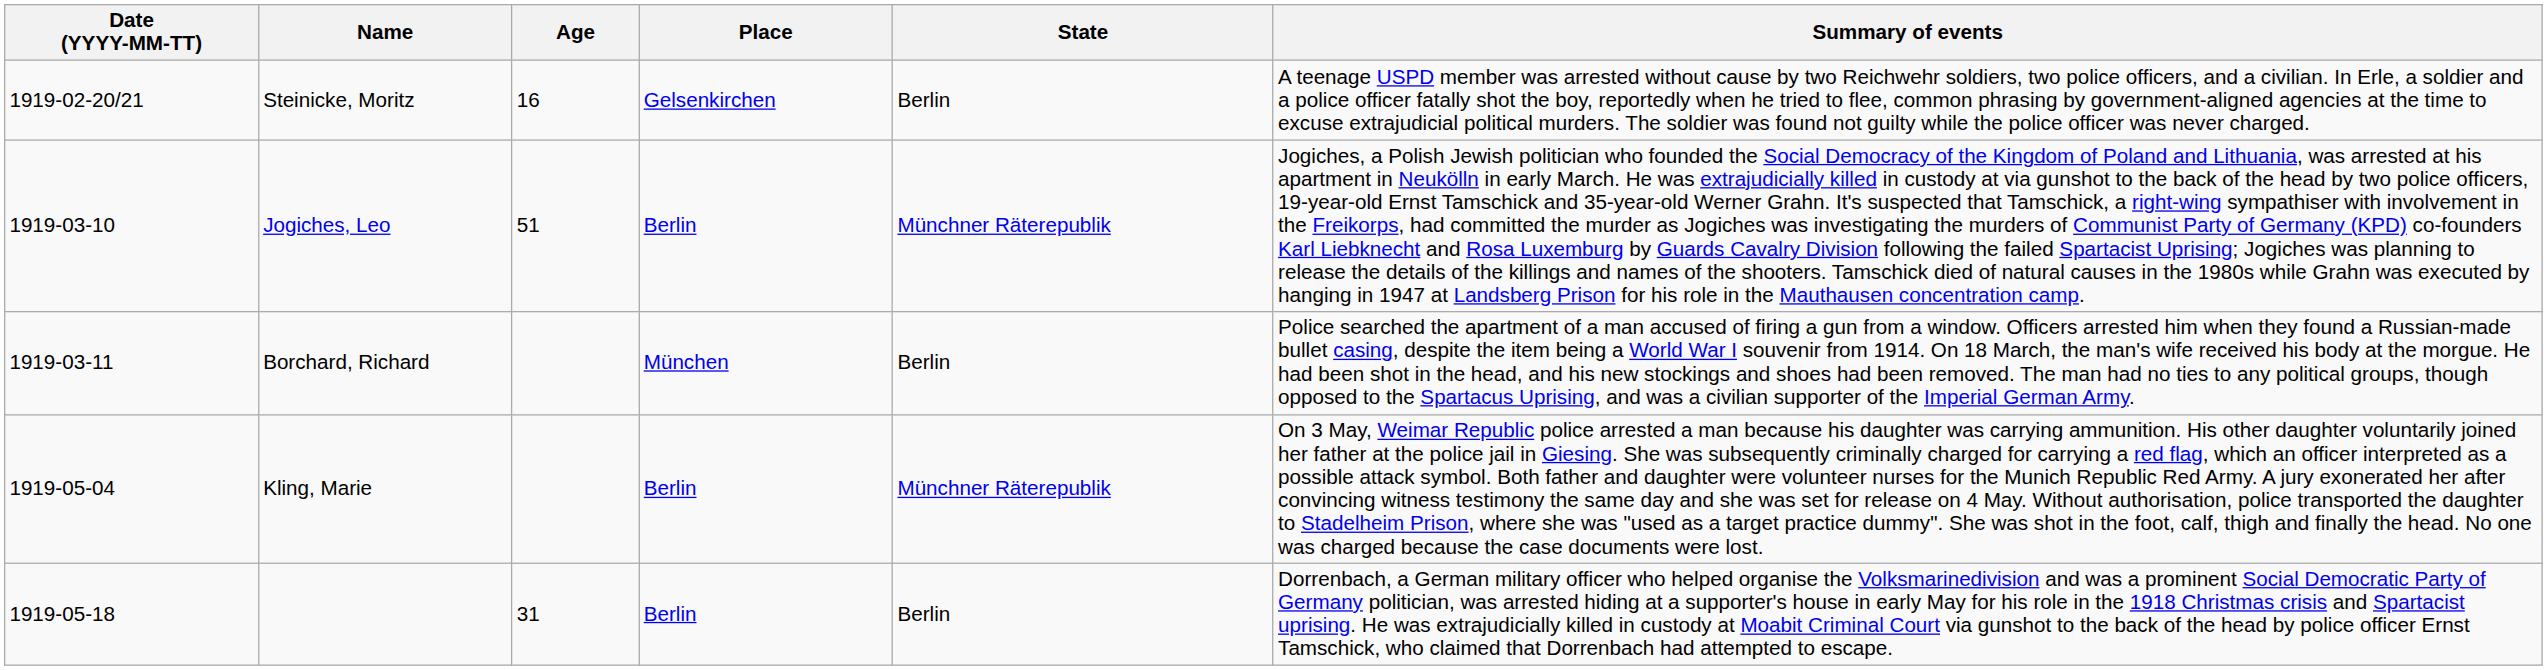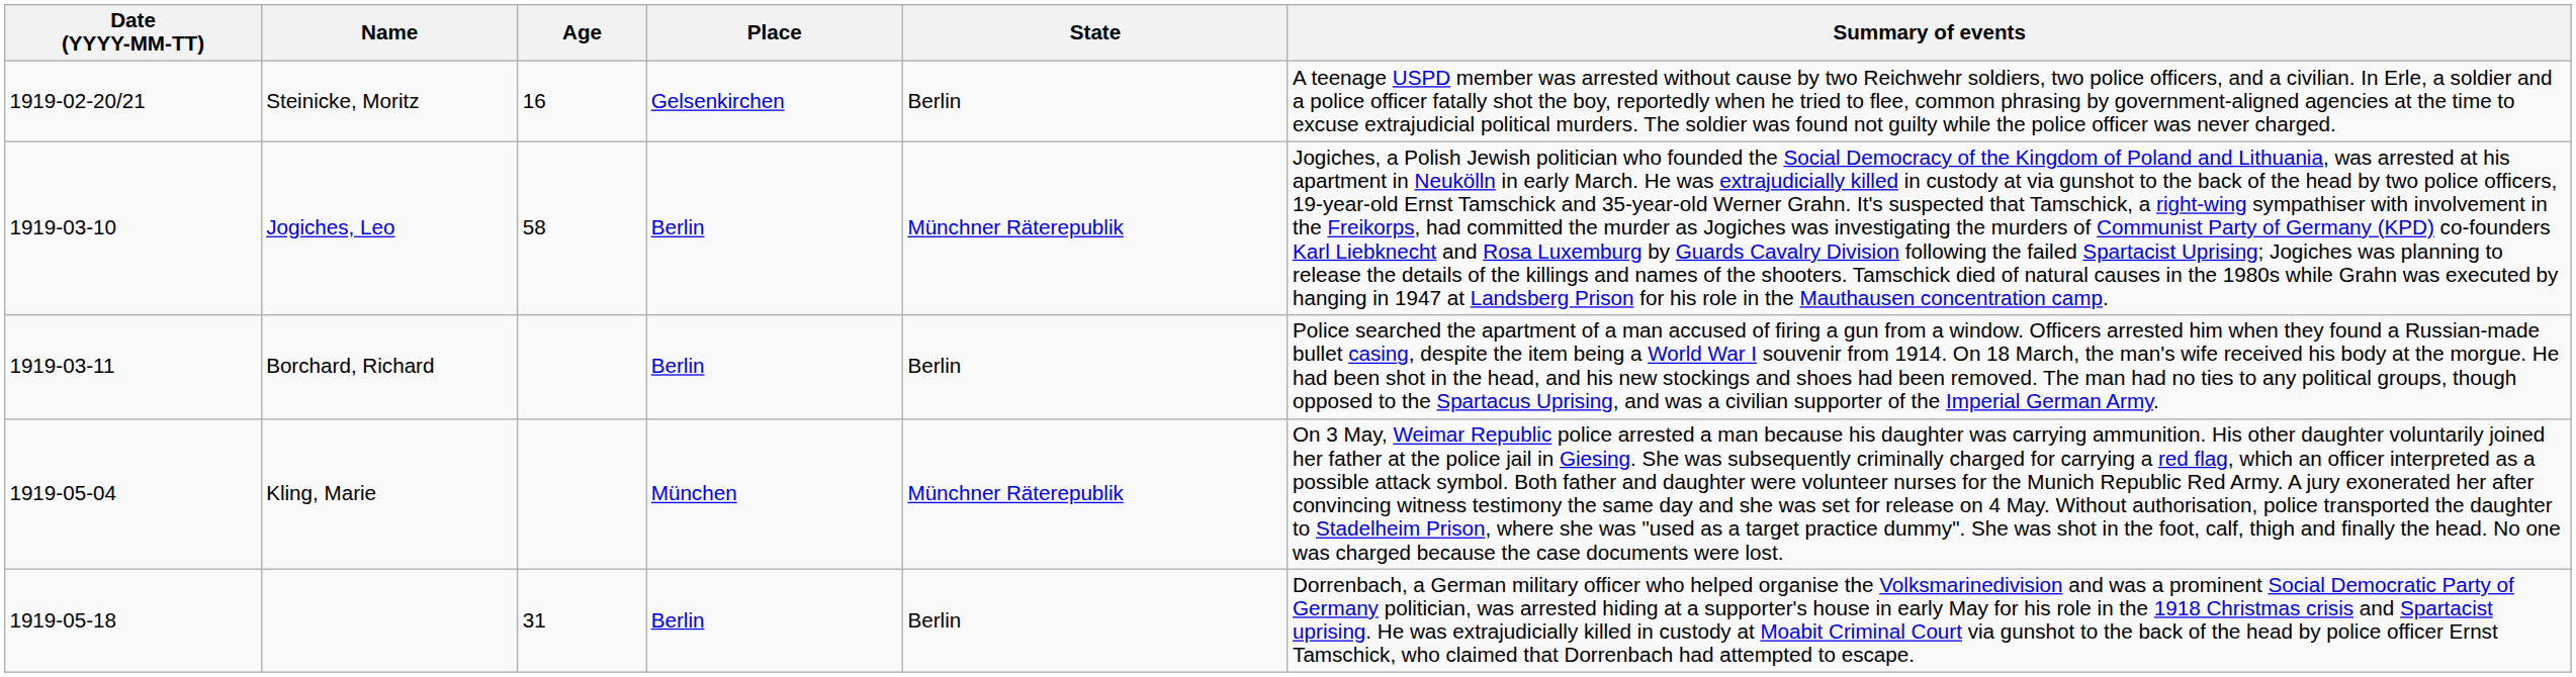 <table class="wikitable sortable static-row-numbers static-row-header-text">
 <tr>
 <th style="width:10%;">Date<br>(YYYY-MM-TT)</th>
 <th style="width:10%;">Name</th>
 <th style="width:5%;">Age</th>
 <th style="width:10%;">Place</th>
 <th style="width:15%;">State</th>
 <th style="width:50%;">Summary of events</th>
 </tr>
 <tr>
 <td>1919-02-20/21</td>
 <td>Steinicke, Moritz</td>
 <td>16</td>
 <td><a href='#'>Gelsenkirchen</a></td>
 <td>Berlin</td>
 <td>A teenage <a href='#'>USPD</a> member was arrested without cause by two Reichwehr soldiers, two police officers, and a civilian. In Erle, a soldier and a police officer fatally shot the boy, reportedly when he tried to flee, common phrasing by government-aligned agencies at the time to excuse extrajudicial political murders. The soldier was found not guilty while the police officer was never charged.</td>
 </tr>
 <tr>
 <td>1919-03-10</td>
 <td><a href='#'>Jogiches, Leo</a></td>
-<td>51</td>
+<td>58</td>
 <td><a href='#'>Berlin</a></td>
 <td><a href='#'>Münchner Räterepublik</a></td>
 <td>Jogiches, a Polish Jewish politician who founded the <a href='#'>Social Democracy of the Kingdom of Poland and Lithuania</a>, was arrested at his apartment in <a href='#'>Neukölln</a> in early March. He was <a href='#'>extrajudicially killed</a> in custody at  via gunshot to the back of the head by two police officers, 19-year-old Ernst Tamschick and 35-year-old Werner Grahn. It's suspected that Tamschick, a <a href='#'>right-wing</a> sympathiser with involvement in the <a href='#'>Freikorps</a>, had committed the murder as Jogiches was investigating the murders of <a href='#'>Communist Party of Germany (KPD)</a> co-founders <a href='#'>Karl Liebknecht</a> and <a href='#'>Rosa Luxemburg</a> by <a href='#'>Guards Cavalry Division</a> following the failed <a href='#'>Spartacist Uprising</a>; Jogiches was planning to release the details of the killings and names of the shooters. Tamschick died of natural causes in the 1980s while Grahn was executed by hanging in 1947 at <a href='#'>Landsberg Prison</a> for his role in the <a href='#'>Mauthausen concentration camp</a>.</td>
 </tr>
 <tr>
 <td>1919-03-11</td>
 <td>Borchard, Richard</td>
 <td></td>
-<td><a href='#'>München</a></td>
+<td><a href='#'>Berlin</a></td>
 <td>Berlin</td>
 <td>Police searched the apartment of a man accused of firing a gun from a window. Officers arrested him when they found a Russian-made bullet <a href='#'>casing</a>, despite the item being a <a href='#'>World War I</a> souvenir from 1914. On 18 March, the man's wife received his body at the morgue. He had been shot in the head, and his new stockings and shoes had been removed. The man had no ties to any political groups, though opposed to the <a href='#'>Spartacus Uprising</a>, and was a civilian supporter of the <a href='#'>Imperial German Army</a>.</td>
 </tr>
 <tr>
 <td>1919-05-04</td>
 <td>Kling, Marie</td>
 <td></td>
-<td><a href='#'>Berlin</a></td>
+<td><a href='#'>München</a></td>
 <td><a href='#'>Münchner Räterepublik</a></td>
 <td>On 3 May, <a href='#'>Weimar Republic</a> police arrested a man because his daughter was carrying ammunition. His other daughter voluntarily joined her father at the police jail in <a href='#'>Giesing</a>. She was subsequently criminally charged for carrying a <a href='#'>red flag</a>, which an officer interpreted as a possible attack symbol. Both father and daughter were volunteer nurses for the Munich Republic Red Army. A jury exonerated her after convincing witness testimony the same day and she was set for release on 4 May. Without authorisation, police transported the daughter to <a href='#'>Stadelheim Prison</a>, where she was "used as a target practice dummy". She was shot in the foot, calf, thigh and finally the head. No one was charged because the case documents were lost.</td>
 </tr>
 <tr>
 <td>1919-05-18</td>
 <td></td>
 <td>31</td>
 <td><a href='#'>Berlin</a></td>
 <td>Berlin</td>
 <td>Dorrenbach, a German military officer who helped organise the <a href='#'>Volksmarinedivision</a> and was a prominent <a href='#'>Social Democratic Party of Germany</a> politician, was arrested hiding at a supporter's house in early May for his role in the <a href='#'>1918 Christmas crisis</a> and <a href='#'>Spartacist uprising</a>. He was extrajudicially killed in custody at <a href='#'>Moabit Criminal Court</a> via gunshot to the back of the head by police officer Ernst Tamschick, who claimed that Dorrenbach had attempted to escape.</td>
 </tr>
 </table>
